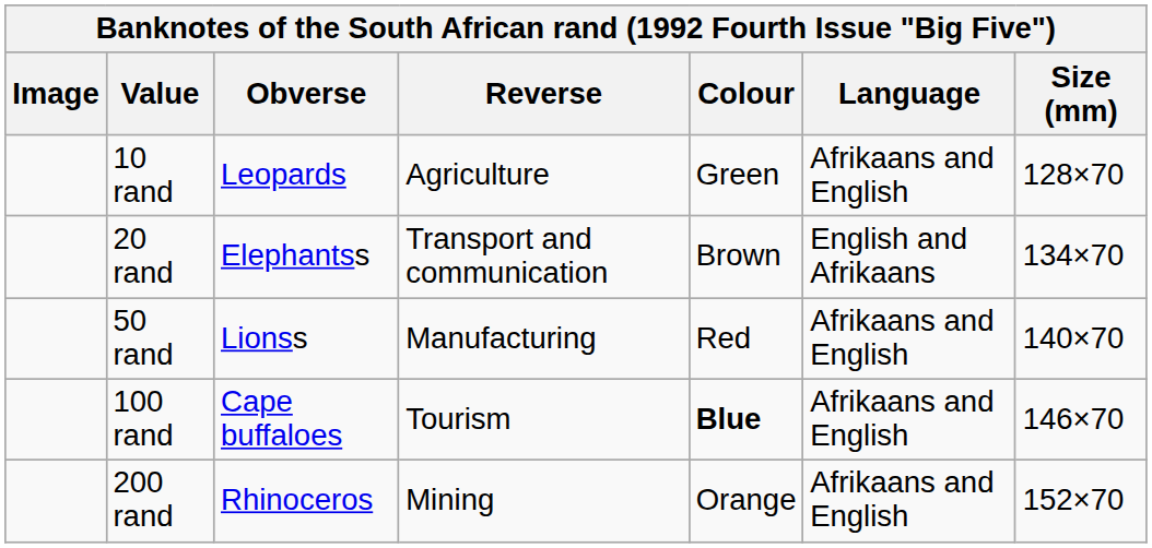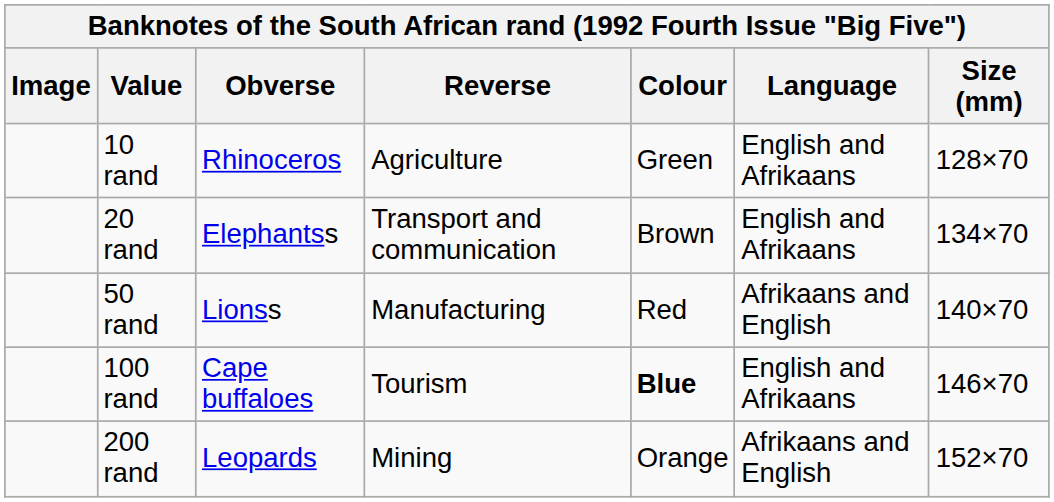 <table class="wikitable" style="font-size: 100%">
 <tr>
 <th colspan="7">Banknotes of the South African rand (1992 Fourth Issue "Big Five")</th>
 </tr>
 <tr>
 <th>Image</th>
 <th>Value</th>
 <th>Obverse</th>
 <th>Reverse</th>
 <th>Colour</th>
 <th>Language</th>
 <th>Size (mm)</th>
 </tr>
 <tr>
 <td style="text-align:center;"></td>
 <td>10 rand</td>
-<td><a href='#'>Leopards</a></td>
+<td><a href='#'>Rhinoceros</a></td>
 <td>Agriculture</td>
 <td>Green</td>
-<td>Afrikaans and English</td>
+<td>English and Afrikaans</td>
 <td>128×70</td>
 </tr>
 <tr>
 <td style="text-align:center;"></td>
 <td>20 rand</td>
 <td><a href='#'>Elephants</a>s</td>
 <td>Transport and communication</td>
 <td>Brown</td>
 <td>English and Afrikaans</td>
 <td>134×70</td>
 </tr>
 <tr>
 <td style="text-align:center;"></td>
 <td>50 rand</td>
 <td><a href='#'>Lions</a>s</td>
 <td>Manufacturing</td>
 <td>Red</td>
 <td>Afrikaans and English</td>
 <td>140×70</td>
 </tr>
 <tr>
 <td style="text-align:center;"></td>
 <td>100 rand</td>
 <td><a href='#'>Cape buffaloes</a></td>
 <td>Tourism</td>
 <td><strong>Blue</strong></td>
-<td>Afrikaans and English</td>
+<td>English and Afrikaans</td>
 <td>146×70</td>
 </tr>
 <tr>
 <td style="text-align:center;"></td>
 <td>200 rand</td>
-<td><a href='#'>Rhinoceros</a></td>
+<td><a href='#'>Leopards</a></td>
 <td>Mining</td>
 <td>Orange</td>
 <td>Afrikaans and English</td>
 <td>152×70</td>
 </tr>
 </table>
